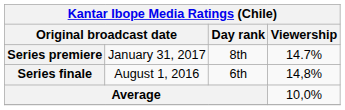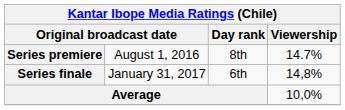 <table class=wikitable style="text-align:center">
 <tr>
 <th colspan="4"><a href='#'>Kantar Ibope Media Ratings</a> (Chile)</th>
 </tr>
 <tr>
 <th colspan="2">Original broadcast date</th>
 <th>Day rank</th>
 <th>Viewership</th>
 </tr>
 <tr>
 <th>Series premiere</th>
-<td>January 31, 2017</td>
+<td>August 1, 2016</td>
 <td>8th</td>
 <td>14.7%</td>
 </tr>
 <tr>
 <th>Series finale</th>
-<td>August 1, 2016</td>
+<td>January 31, 2017</td>
 <td>6th</td>
 <td>14,8%</td>
 </tr>
 <tr>
 <th colspan=3>Average</th>
 <td>10,0%</td>
 </tr>
 <tr>
 </tr>
 </table>
